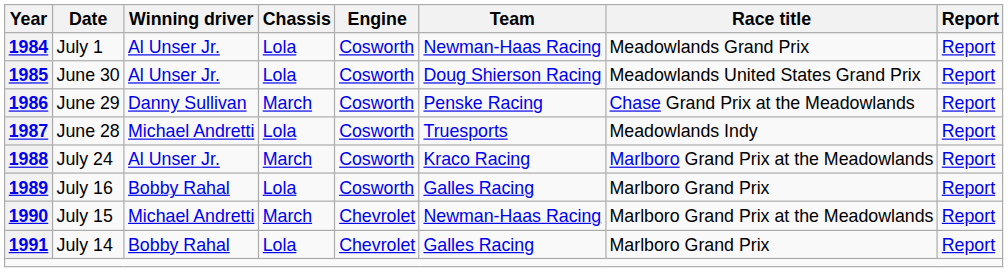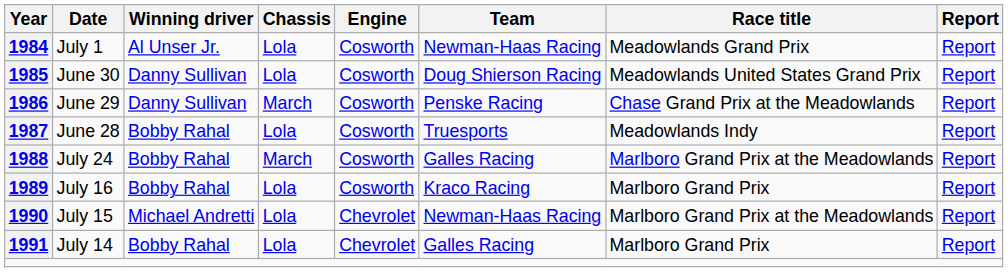 <table class="wikitable" style="font-size: 95%;">
 <tr>
 <th>Year</th>
 <th>Date</th>
 <th>Winning driver</th>
 <th>Chassis</th>
 <th>Engine</th>
 <th>Team</th>
 <th>Race title</th>
 <th>Report</th>
 </tr>
 <tr>
 <th><a href='#'>1984</a></th>
 <td>July 1</td>
 <td> <a href='#'>Al Unser Jr.</a></td>
 <td><a href='#'>Lola</a></td>
 <td><a href='#'>Cosworth</a></td>
 <td><a href='#'>Newman-Haas Racing</a></td>
 <td>Meadowlands Grand Prix</td>
 <td><a href='#'>Report</a></td>
 </tr>
 <tr>
 <th><a href='#'>1985</a></th>
 <td>June 30</td>
-<td> <a href='#'>Al Unser Jr.</a></td>
+<td> <a href='#'>Danny Sullivan</a></td>
 <td><a href='#'>Lola</a></td>
 <td><a href='#'>Cosworth</a></td>
 <td><a href='#'>Doug Shierson Racing</a></td>
 <td>Meadowlands United States Grand Prix</td>
 <td><a href='#'>Report</a></td>
 </tr>
 <tr>
 <th><a href='#'>1986</a></th>
 <td>June 29</td>
 <td> <a href='#'>Danny Sullivan</a></td>
 <td><a href='#'>March</a></td>
 <td><a href='#'>Cosworth</a></td>
 <td><a href='#'>Penske Racing</a></td>
 <td><a href='#'>Chase</a> Grand Prix at the Meadowlands</td>
 <td><a href='#'>Report</a></td>
 </tr>
 <tr>
 <th><a href='#'>1987</a></th>
 <td>June 28</td>
-<td> <a href='#'>Michael Andretti</a></td>
+<td> <a href='#'>Bobby Rahal</a></td>
 <td><a href='#'>Lola</a></td>
 <td><a href='#'>Cosworth</a></td>
 <td><a href='#'>Truesports</a></td>
 <td>Meadowlands Indy</td>
 <td><a href='#'>Report</a></td>
 </tr>
 <tr>
 <th><a href='#'>1988</a></th>
 <td>July 24</td>
-<td> <a href='#'>Al Unser Jr.</a></td>
+<td> <a href='#'>Bobby Rahal</a></td>
 <td><a href='#'>March</a></td>
 <td><a href='#'>Cosworth</a></td>
-<td><a href='#'>Kraco Racing</a></td>
+<td><a href='#'>Galles Racing</a></td>
 <td><a href='#'>Marlboro</a> Grand Prix at the Meadowlands</td>
 <td><a href='#'>Report</a></td>
 </tr>
 <tr>
 <th><a href='#'>1989</a></th>
 <td>July 16</td>
 <td> <a href='#'>Bobby Rahal</a></td>
 <td><a href='#'>Lola</a></td>
 <td><a href='#'>Cosworth</a></td>
-<td><a href='#'>Galles Racing</a></td>
+<td><a href='#'>Kraco Racing</a></td>
 <td>Marlboro Grand Prix</td>
 <td><a href='#'>Report</a></td>
 </tr>
 <tr>
 <th><a href='#'>1990</a></th>
 <td>July 15</td>
 <td> <a href='#'>Michael Andretti</a></td>
-<td><a href='#'>March</a></td>
+<td><a href='#'>Lola</a></td>
 <td><a href='#'>Chevrolet</a></td>
 <td><a href='#'>Newman-Haas Racing</a></td>
 <td>Marlboro Grand Prix at the Meadowlands</td>
 <td><a href='#'>Report</a></td>
 </tr>
 <tr>
 <th><a href='#'>1991</a></th>
 <td>July 14</td>
 <td> <a href='#'>Bobby Rahal</a></td>
 <td><a href='#'>Lola</a></td>
 <td><a href='#'>Chevrolet</a></td>
 <td><a href='#'>Galles Racing</a></td>
 <td>Marlboro Grand Prix</td>
 <td><a href='#'>Report</a></td>
 </tr>
 <tr>
 <td style="text-align:center;" colspan=8></td>
 </tr>
 </table>
